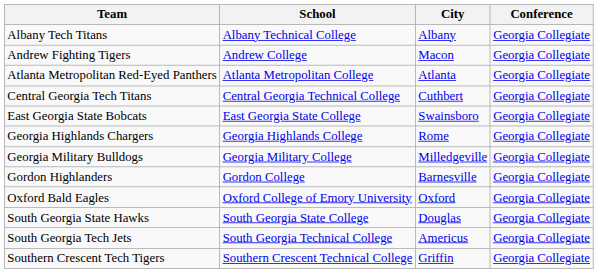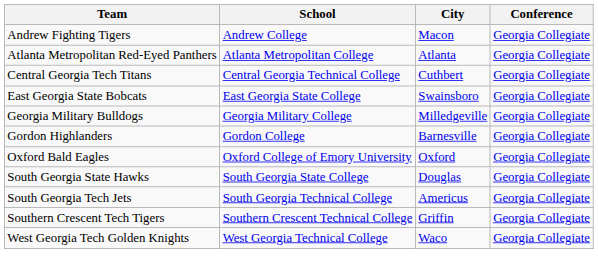 <table class="sortable wikitable">
 <tr>
 <th>Team</th>
 <th>School</th>
 <th>City</th>
 <th>Conference</th>
-</tr>
-<tr>
-<td>Albany Tech Titans</td>
-<td><a href='#'>Albany Technical College</a></td>
-<td><a href='#'>Albany</a></td>
-<td><a href='#'>Georgia Collegiate</a></td>
 </tr>
 <tr>
 <td>Andrew Fighting Tigers</td>
 <td><a href='#'>Andrew College</a></td>
 <td><a href='#'>Macon</a></td>
 <td><a href='#'>Georgia Collegiate</a></td>
 </tr>
 <tr>
 <td>Atlanta Metropolitan Red-Eyed Panthers</td>
 <td><a href='#'>Atlanta Metropolitan College</a></td>
 <td><a href='#'>Atlanta</a></td>
 <td><a href='#'>Georgia Collegiate</a></td>
 </tr>
 <tr>
 <td>Central Georgia Tech Titans</td>
 <td><a href='#'>Central Georgia Technical College</a></td>
 <td><a href='#'>Cuthbert</a></td>
 <td><a href='#'>Georgia Collegiate</a></td>
 </tr>
 <tr>
 <td>East Georgia State Bobcats</td>
 <td><a href='#'>East Georgia State College</a></td>
 <td><a href='#'>Swainsboro</a></td>
-<td><a href='#'>Georgia Collegiate</a></td>
-</tr>
-<tr>
-<td>Georgia Highlands Chargers</td>
-<td><a href='#'>Georgia Highlands College</a></td>
-<td><a href='#'>Rome</a></td>
 <td><a href='#'>Georgia Collegiate</a></td>
 </tr>
 <tr>
 <td>Georgia Military Bulldogs</td>
 <td><a href='#'>Georgia Military College</a></td>
 <td><a href='#'>Milledgeville</a></td>
 <td><a href='#'>Georgia Collegiate</a></td>
 </tr>
 <tr>
 <td>Gordon Highlanders</td>
 <td><a href='#'>Gordon College</a></td>
 <td><a href='#'>Barnesville</a></td>
 <td><a href='#'>Georgia Collegiate</a></td>
 </tr>
 <tr>
 <td>Oxford Bald Eagles</td>
 <td><a href='#'>Oxford College of Emory University</a></td>
 <td><a href='#'>Oxford</a></td>
 <td><a href='#'>Georgia Collegiate</a></td>
 </tr>
 <tr>
 <td>South Georgia State Hawks</td>
 <td><a href='#'>South Georgia State College</a></td>
 <td><a href='#'>Douglas</a></td>
 <td><a href='#'>Georgia Collegiate</a></td>
 </tr>
 <tr>
 <td>South Georgia Tech Jets</td>
 <td><a href='#'>South Georgia Technical College</a></td>
 <td><a href='#'>Americus</a></td>
 <td><a href='#'>Georgia Collegiate</a></td>
 </tr>
 <tr>
 <td>Southern Crescent Tech Tigers</td>
 <td><a href='#'>Southern Crescent Technical College</a></td>
 <td><a href='#'>Griffin</a></td>
 <td><a href='#'>Georgia Collegiate</a></td>
 </tr>
+<tr>
+<td>West Georgia Tech Golden Knights</td>
+<td><a href='#'>West Georgia Technical College</a></td>
+<td><a href='#'>Waco</a></td>
+<td><a href='#'>Georgia Collegiate</a></td>
+</tr>
 </table>
